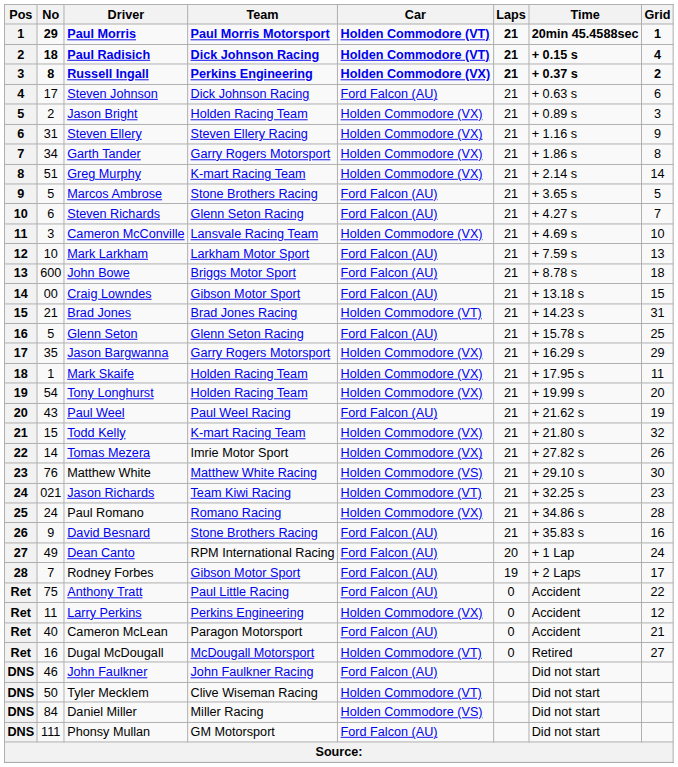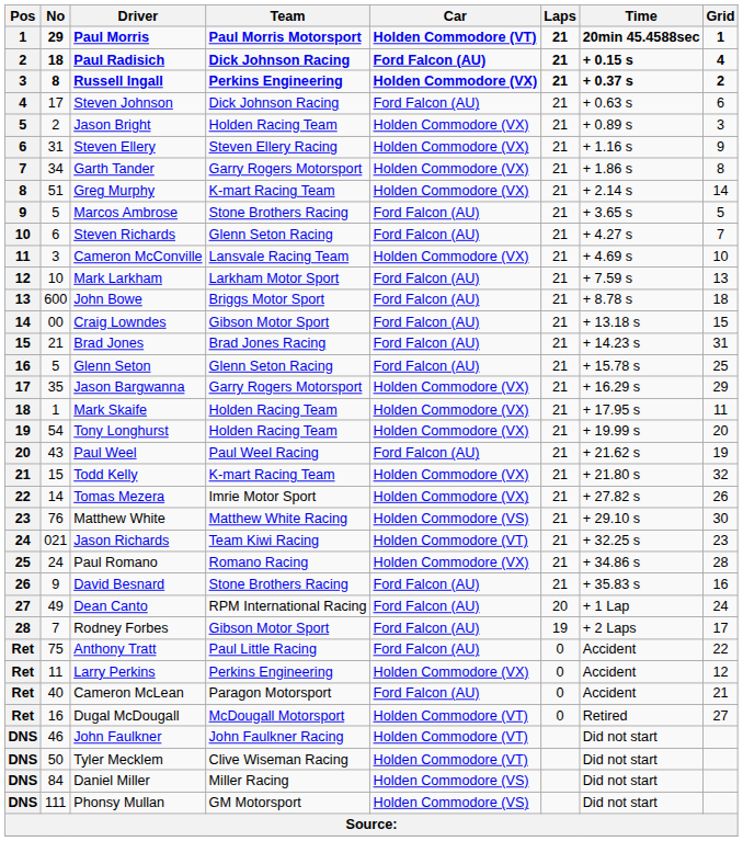 <table class="wikitable" style="font-size: 85%;">
 <tr>
 <th>Pos</th>
 <th>No</th>
 <th>Driver</th>
 <th>Team</th>
 <th>Car</th>
 <th>Laps</th>
 <th>Time</th>
 <th>Grid</th>
 </tr>
 <tr>
 <th>1</th>
 <td align=center><strong>29</strong></td>
 <td><strong> <a href='#'>Paul Morris</a></strong></td>
 <td><strong><a href='#'>Paul Morris Motorsport</a></strong></td>
 <td><strong><a href='#'>Holden Commodore (VT)</a></strong></td>
 <td align=center><strong>21</strong></td>
 <td><strong>20min 45.4588sec</strong></td>
 <td align=center><strong>1</strong></td>
 </tr>
 <tr>
 <th>2</th>
 <td align=center><strong>18</strong></td>
 <td><strong> <a href='#'>Paul Radisich</a></strong></td>
 <td><strong><a href='#'>Dick Johnson Racing</a></strong></td>
-<td><strong><a href='#'>Holden Commodore (VT)</a></strong></td>
+<td><strong><a href='#'>Ford Falcon (AU)</a></strong></td>
 <td align=center><strong>21</strong></td>
 <td><strong>+ 0.15 s</strong></td>
 <td align=center><strong>4</strong></td>
 </tr>
 <tr>
 <th>3</th>
 <td align=center><strong>8</strong></td>
 <td><strong> <a href='#'>Russell Ingall</a></strong></td>
 <td><strong><a href='#'>Perkins Engineering</a></strong></td>
 <td><strong><a href='#'>Holden Commodore (VX)</a></strong></td>
 <td align=center><strong>21</strong></td>
 <td><strong>+ 0.37 s</strong></td>
 <td align=center><strong>2</strong></td>
 </tr>
 <tr>
 <th>4</th>
 <td align=center>17</td>
 <td> <a href='#'>Steven Johnson</a></td>
 <td><a href='#'>Dick Johnson Racing</a></td>
 <td><a href='#'>Ford Falcon (AU)</a></td>
 <td align=center>21</td>
 <td>+ 0.63 s</td>
 <td align=center>6</td>
 </tr>
 <tr>
 <th>5</th>
 <td align=center>2</td>
 <td> <a href='#'>Jason Bright</a></td>
 <td><a href='#'>Holden Racing Team</a></td>
 <td><a href='#'>Holden Commodore (VX)</a></td>
 <td align=center>21</td>
 <td>+ 0.89 s</td>
 <td align=center>3</td>
 </tr>
 <tr>
 <th>6</th>
 <td align=center>31</td>
 <td> <a href='#'>Steven Ellery</a></td>
 <td><a href='#'>Steven Ellery Racing</a></td>
 <td><a href='#'>Holden Commodore (VX)</a></td>
 <td align=center>21</td>
 <td>+ 1.16 s</td>
 <td align=center>9</td>
 </tr>
 <tr>
 <th>7</th>
 <td align=center>34</td>
 <td> <a href='#'>Garth Tander</a></td>
 <td><a href='#'>Garry Rogers Motorsport</a></td>
 <td><a href='#'>Holden Commodore (VX)</a></td>
 <td align=center>21</td>
 <td>+ 1.86 s</td>
 <td align=center>8</td>
 </tr>
 <tr>
 <th>8</th>
 <td align=center>51</td>
 <td> <a href='#'>Greg Murphy</a></td>
 <td><a href='#'>K-mart Racing Team</a></td>
 <td><a href='#'>Holden Commodore (VX)</a></td>
 <td align=center>21</td>
 <td>+ 2.14 s</td>
 <td align=center>14</td>
 </tr>
 <tr>
 <th>9</th>
 <td align=center>5</td>
 <td> <a href='#'>Marcos Ambrose</a></td>
 <td><a href='#'>Stone Brothers Racing</a></td>
 <td><a href='#'>Ford Falcon (AU)</a></td>
 <td align=center>21</td>
 <td>+ 3.65 s</td>
 <td align=center>5</td>
 </tr>
 <tr>
 <th>10</th>
 <td align=center>6</td>
 <td> <a href='#'>Steven Richards</a></td>
 <td><a href='#'>Glenn Seton Racing</a></td>
 <td><a href='#'>Ford Falcon (AU)</a></td>
 <td align=center>21</td>
 <td>+ 4.27 s</td>
 <td align=center>7</td>
 </tr>
 <tr>
 <th>11</th>
 <td align=center>3</td>
 <td> <a href='#'>Cameron McConville</a></td>
 <td><a href='#'>Lansvale Racing Team</a></td>
 <td><a href='#'>Holden Commodore (VX)</a></td>
 <td align=center>21</td>
 <td>+ 4.69 s</td>
 <td align=center>10</td>
 </tr>
 <tr>
 <th>12</th>
 <td align=center>10</td>
 <td> <a href='#'>Mark Larkham</a></td>
 <td><a href='#'>Larkham Motor Sport</a></td>
 <td><a href='#'>Ford Falcon (AU)</a></td>
 <td align=center>21</td>
 <td>+ 7.59 s</td>
 <td align=center>13</td>
 </tr>
 <tr>
 <th>13</th>
 <td align=center>600</td>
 <td> <a href='#'>John Bowe</a></td>
 <td><a href='#'>Briggs Motor Sport</a></td>
 <td><a href='#'>Ford Falcon (AU)</a></td>
 <td align=center>21</td>
 <td>+ 8.78 s</td>
 <td align=center>18</td>
 </tr>
 <tr>
 <th>14</th>
 <td align=center>00</td>
 <td> <a href='#'>Craig Lowndes</a></td>
 <td><a href='#'>Gibson Motor Sport</a></td>
 <td><a href='#'>Ford Falcon (AU)</a></td>
 <td align=center>21</td>
 <td>+ 13.18 s</td>
 <td align=center>15</td>
 </tr>
 <tr>
 <th>15</th>
 <td align=center>21</td>
 <td> <a href='#'>Brad Jones</a></td>
 <td><a href='#'>Brad Jones Racing</a></td>
-<td><a href='#'>Holden Commodore (VT)</a></td>
+<td><a href='#'>Ford Falcon (AU)</a></td>
 <td align=center>21</td>
 <td>+ 14.23 s</td>
 <td align=center>31</td>
 </tr>
 <tr>
 <th>16</th>
 <td align=center>5</td>
 <td> <a href='#'>Glenn Seton</a></td>
 <td><a href='#'>Glenn Seton Racing</a></td>
 <td><a href='#'>Ford Falcon (AU)</a></td>
 <td align=center>21</td>
 <td>+ 15.78 s</td>
 <td align=center>25</td>
 </tr>
 <tr>
 <th>17</th>
 <td align=center>35</td>
 <td> <a href='#'>Jason Bargwanna</a></td>
 <td><a href='#'>Garry Rogers Motorsport</a></td>
 <td><a href='#'>Holden Commodore (VX)</a></td>
 <td align=center>21</td>
 <td>+ 16.29 s</td>
 <td align=center>29</td>
 </tr>
 <tr>
 <th>18</th>
 <td align=center>1</td>
 <td> <a href='#'>Mark Skaife</a></td>
 <td><a href='#'>Holden Racing Team</a></td>
 <td><a href='#'>Holden Commodore (VX)</a></td>
 <td align=center>21</td>
 <td>+ 17.95 s</td>
 <td align=center>11</td>
 </tr>
 <tr>
 <th>19</th>
 <td align=center>54</td>
 <td> <a href='#'>Tony Longhurst</a></td>
 <td><a href='#'>Holden Racing Team</a></td>
 <td><a href='#'>Holden Commodore (VX)</a></td>
 <td align=center>21</td>
 <td>+ 19.99 s</td>
 <td align=center>20</td>
 </tr>
 <tr>
 <th>20</th>
 <td align=center>43</td>
 <td> <a href='#'>Paul Weel</a></td>
 <td><a href='#'>Paul Weel Racing</a></td>
 <td><a href='#'>Ford Falcon (AU)</a></td>
 <td align=center>21</td>
 <td>+ 21.62 s</td>
 <td align=center>19</td>
 </tr>
 <tr>
 <th>21</th>
 <td align=center>15</td>
 <td> <a href='#'>Todd Kelly</a></td>
 <td><a href='#'>K-mart Racing Team</a></td>
 <td><a href='#'>Holden Commodore (VX)</a></td>
 <td align=center>21</td>
 <td>+ 21.80 s</td>
 <td align=center>32</td>
 </tr>
 <tr>
 <th>22</th>
 <td align=center>14</td>
 <td> <a href='#'>Tomas Mezera</a></td>
 <td>Imrie Motor Sport</td>
 <td><a href='#'>Holden Commodore (VX)</a></td>
 <td align=center>21</td>
 <td>+ 27.82 s</td>
 <td align=center>26</td>
 </tr>
 <tr>
 <th>23</th>
 <td align=center>76</td>
 <td> Matthew White</td>
 <td><a href='#'>Matthew White Racing</a></td>
 <td><a href='#'>Holden Commodore (VS)</a></td>
 <td align=center>21</td>
 <td>+ 29.10 s</td>
 <td align=center>30</td>
 </tr>
 <tr>
 <th>24</th>
 <td align=center>021</td>
 <td> <a href='#'>Jason Richards</a></td>
 <td><a href='#'>Team Kiwi Racing</a></td>
 <td><a href='#'>Holden Commodore (VT)</a></td>
 <td align=center>21</td>
 <td>+ 32.25 s</td>
 <td align=center>23</td>
 </tr>
 <tr>
 <th>25</th>
 <td align=center>24</td>
 <td> Paul Romano</td>
 <td><a href='#'>Romano Racing</a></td>
 <td><a href='#'>Holden Commodore (VX)</a></td>
 <td align=center>21</td>
 <td>+ 34.86 s</td>
 <td align=center>28</td>
 </tr>
 <tr>
 <th>26</th>
 <td align=center>9</td>
 <td> <a href='#'>David Besnard</a></td>
 <td><a href='#'>Stone Brothers Racing</a></td>
 <td><a href='#'>Ford Falcon (AU)</a></td>
 <td align=center>21</td>
 <td>+ 35.83 s</td>
 <td align=center>16</td>
 </tr>
 <tr>
 <th>27</th>
 <td align=center>49</td>
 <td> <a href='#'>Dean Canto</a></td>
 <td>RPM International Racing</td>
 <td><a href='#'>Ford Falcon (AU)</a></td>
 <td align=center>20</td>
 <td>+ 1 Lap</td>
 <td align=center>24</td>
 </tr>
 <tr>
 <th>28</th>
 <td align=center>7</td>
 <td> Rodney Forbes</td>
 <td><a href='#'>Gibson Motor Sport</a></td>
 <td><a href='#'>Ford Falcon (AU)</a></td>
 <td align=center>19</td>
 <td>+ 2 Laps</td>
 <td align=center>17</td>
 </tr>
 <tr>
 <th>Ret</th>
 <td align=center>75</td>
 <td> <a href='#'>Anthony Tratt</a></td>
 <td><a href='#'>Paul Little Racing</a></td>
 <td><a href='#'>Ford Falcon (AU)</a></td>
 <td align=center>0</td>
 <td>Accident</td>
 <td align=center>22</td>
 </tr>
 <tr>
 <th>Ret</th>
 <td align=center>11</td>
 <td> <a href='#'>Larry Perkins</a></td>
 <td><a href='#'>Perkins Engineering</a></td>
 <td><a href='#'>Holden Commodore (VX)</a></td>
 <td align=center>0</td>
 <td>Accident</td>
 <td align=center>12</td>
 </tr>
 <tr>
 <th>Ret</th>
 <td align=center>40</td>
 <td> Cameron McLean</td>
 <td>Paragon Motorsport</td>
 <td><a href='#'>Ford Falcon (AU)</a></td>
 <td align=center>0</td>
 <td>Accident</td>
 <td align=center>21</td>
 </tr>
 <tr>
 <th>Ret</th>
 <td align=center>16</td>
 <td> Dugal McDougall</td>
 <td><a href='#'>McDougall Motorsport</a></td>
 <td><a href='#'>Holden Commodore (VT)</a></td>
 <td align=center>0</td>
 <td>Retired</td>
 <td align=center>27</td>
 </tr>
 <tr>
 <th>DNS</th>
 <td align=center>46</td>
 <td> <a href='#'>John Faulkner</a></td>
 <td><a href='#'>John Faulkner Racing</a></td>
-<td><a href='#'>Ford Falcon (AU)</a></td>
+<td><a href='#'>Holden Commodore (VT)</a></td>
 <td align=center></td>
 <td>Did not start</td>
 <td align=center></td>
 </tr>
 <tr>
 <th>DNS</th>
 <td align=center>50</td>
 <td> Tyler Mecklem</td>
 <td>Clive Wiseman Racing</td>
 <td><a href='#'>Holden Commodore (VT)</a></td>
 <td align=center></td>
 <td>Did not start</td>
 <td align=center></td>
 </tr>
 <tr>
 <th>DNS</th>
 <td align=center>84</td>
 <td> Daniel Miller</td>
 <td>Miller Racing</td>
 <td><a href='#'>Holden Commodore (VS)</a></td>
 <td align=center></td>
 <td>Did not start</td>
 <td align=center></td>
 </tr>
 <tr>
 <th>DNS</th>
 <td align=center>111</td>
 <td> Phonsy Mullan</td>
 <td>GM Motorsport</td>
-<td><a href='#'>Ford Falcon (AU)</a></td>
+<td><a href='#'>Holden Commodore (VS)</a></td>
 <td align=center></td>
 <td>Did not start</td>
 <td align=center></td>
 </tr>
 <tr>
 <th colspan=8>Source:</th>
 </tr>
 <tr>
 </tr>
 </table>
